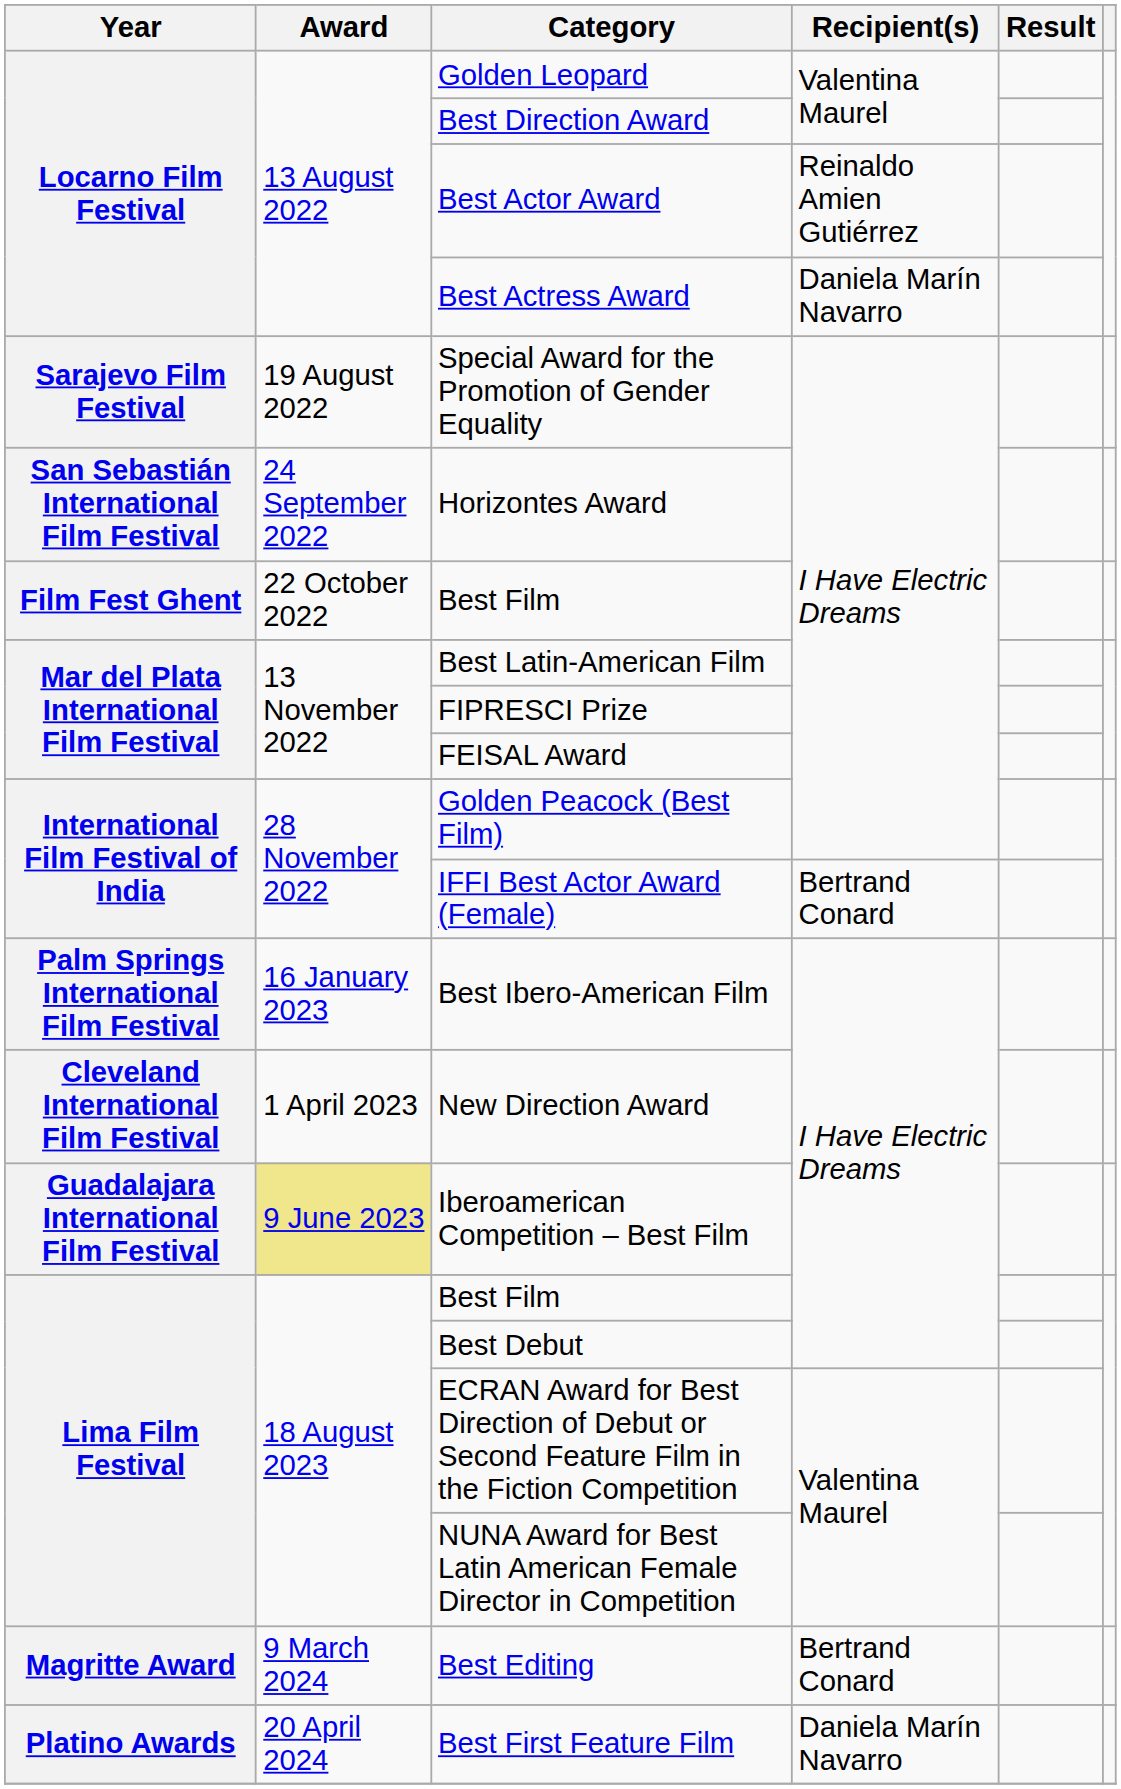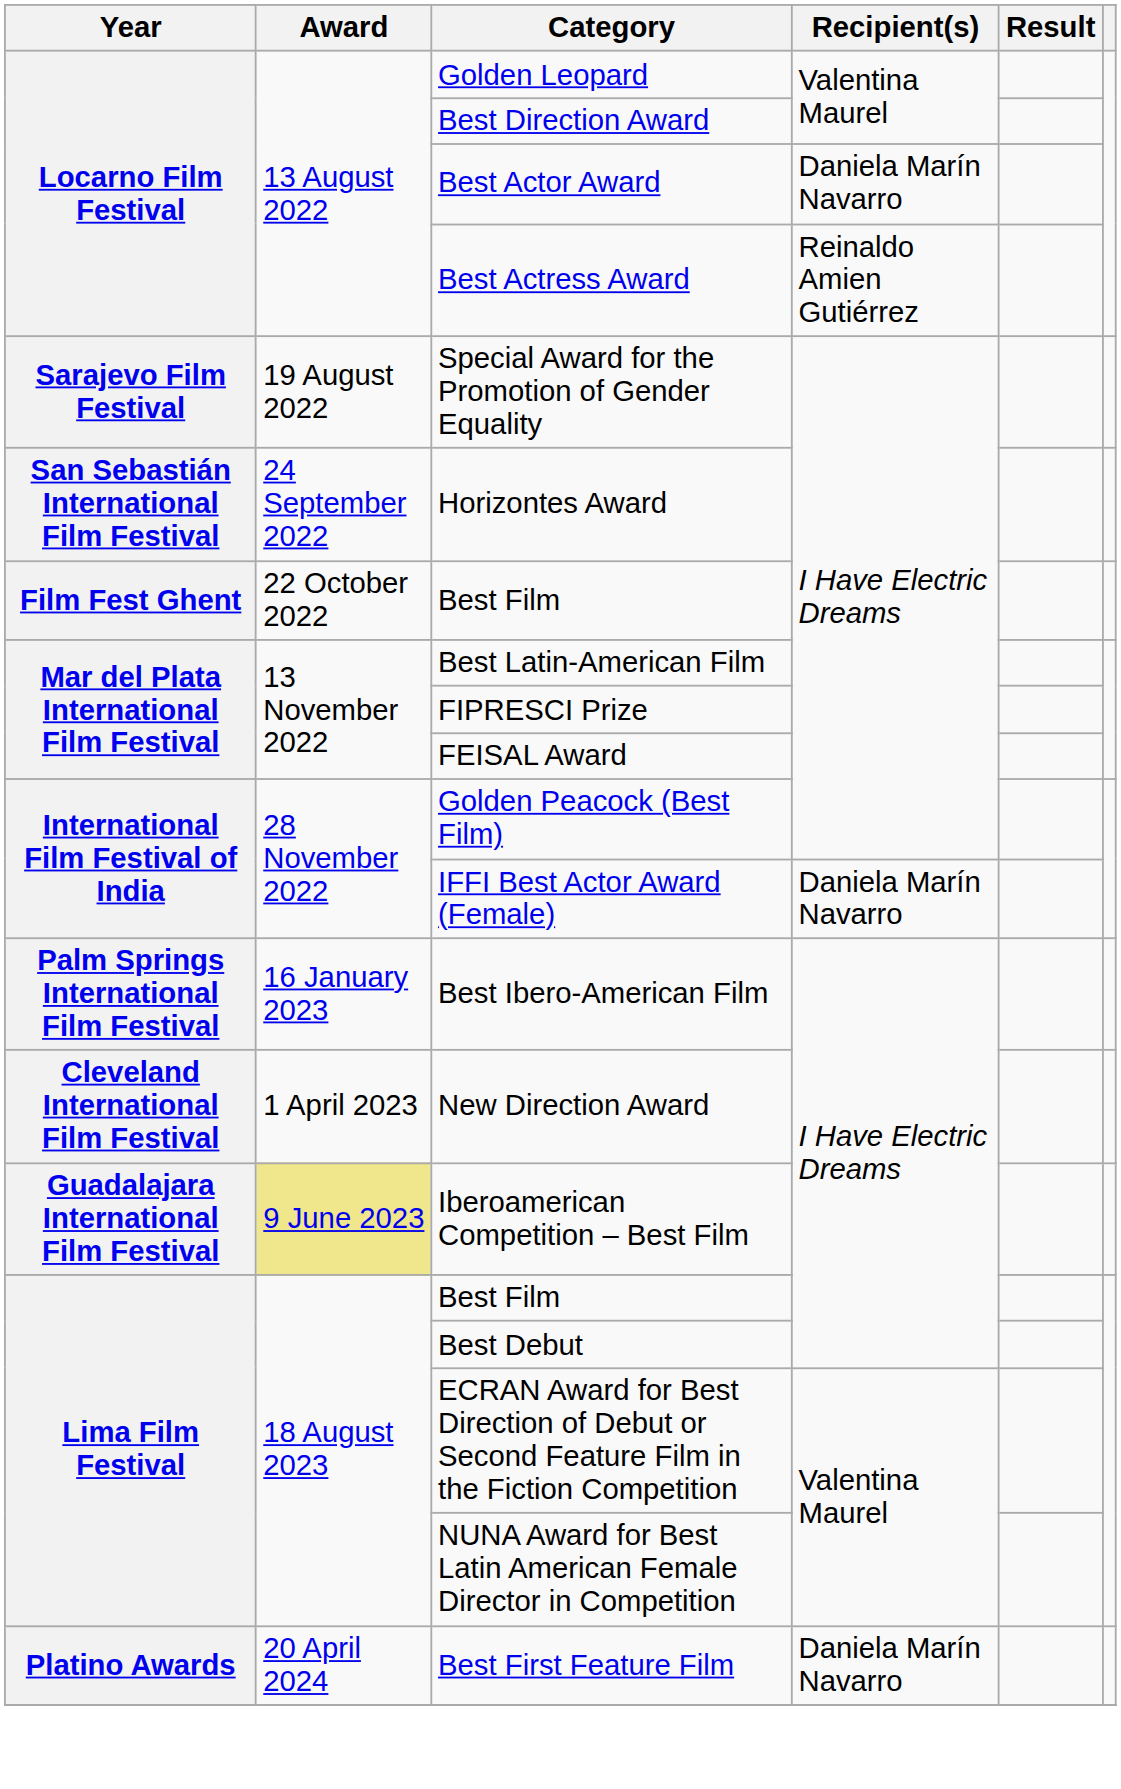 <table class="wikitable plainrowheaders sortable">
 <tr>
 <th scope="col">Year</th>
 <th scope="col">Award</th>
 <th scope="col">Category</th>
 <th scope="col">Recipient(s)</th>
 <th scope="col">Result</th>
 <th scope="col" class="unsortable"></th>
 </tr>
 <tr>
 <th rowspan="4" scope="row"><a href='#'>Locarno Film Festival</a></th>
 <td rowspan="4"><a href='#'>13 August 2022</a></td>
 <td><a href='#'>Golden Leopard</a></td>
 <td rowspan="2">Valentina Maurel</td>
 <td></td>
 <td rowspan=4></td>
 </tr>
 <tr>
 <td><a href='#'>Best Direction Award</a></td>
 <td></td>
 </tr>
 <tr>
 <td><a href='#'>Best Actor Award</a></td>
-<td>Reinaldo Amien Gutiérrez</td>
+<td>Daniela Marín Navarro</td>
 <td></td>
 </tr>
 <tr>
 <td><a href='#'>Best Actress Award</a></td>
-<td>Daniela Marín Navarro</td>
+<td>Reinaldo Amien Gutiérrez</td>
 <td></td>
 </tr>
 <tr>
 <th scope="row"><a href='#'>Sarajevo Film Festival</a></th>
 <td>19 August 2022</td>
 <td>Special Award for the Promotion of Gender Equality</td>
 <td rowspan="7"><em>I Have Electric Dreams</em></td>
 <td></td>
 <td></td>
 </tr>
 <tr>
 <th scope="row"><a href='#'>San Sebastián International Film Festival</a></th>
 <td><a href='#'>24 September 2022</a></td>
 <td>Horizontes Award</td>
 <td></td>
 <td></td>
 </tr>
 <tr>
 <th scope="row"><a href='#'>Film Fest Ghent</a></th>
 <td>22 October 2022</td>
 <td>Best Film</td>
 <td></td>
 <td style="text-align: center;"></td>
 </tr>
 <tr>
 <th scope="row" rowspan="3"><a href='#'>Mar del Plata International Film Festival</a></th>
 <td rowspan="3">13 November 2022</td>
 <td>Best Latin-American Film</td>
 <td></td>
 <td align="center" rowspan="3"></td>
 </tr>
 <tr>
 <td>FIPRESCI Prize</td>
 <td></td>
 </tr>
 <tr>
 <td>FEISAL Award</td>
 <td></td>
 </tr>
 <tr>
 <th scope="row" rowspan=2><a href='#'>International Film Festival of India</a></th>
 <td rowspan="2"><a href='#'>28 November 2022</a></td>
 <td><a href='#'>Golden Peacock (Best Film)</a></td>
 <td></td>
 <td rowspan=2></td>
 </tr>
 <tr>
 <td><a href='#'>IFFI Best Actor Award (Female)</a></td>
-<td>Bertrand Conard</td>
+<td>Daniela Marín Navarro</td>
 <td></td>
 </tr>
 <tr>
 <th scope="row"><a href='#'>Palm Springs International Film Festival</a></th>
 <td><a href='#'>16 January 2023</a></td>
 <td>Best Ibero-American Film</td>
 <td rowspan="5"><em>I Have Electric Dreams</em></td>
 <td></td>
 <td align="center"></td>
 </tr>
 <tr>
 <th scope="row"><a href='#'>Cleveland International Film Festival</a></th>
 <td>1 April 2023</td>
 <td>New Direction Award</td>
 <td></td>
 <td align="center"></td>
 </tr>
 <tr>
 <th scope="row"><a href='#'>Guadalajara International Film Festival</a></th>
 <td style="background: khaki;"><a href='#'>9 June 2023</a></td>
 <td>Iberoamerican Competition – Best Film</td>
 <td></td>
 <td align="center"></td>
 </tr>
 <tr>
 <th scope="row" rowspan="4"><a href='#'>Lima Film Festival</a></th>
 <td rowspan="4"><a href='#'>18 August 2023</a></td>
 <td>Best Film</td>
 <td></td>
 <td rowspan="4" align="center"></td>
 </tr>
 <tr>
 <td>Best Debut</td>
 <td></td>
 </tr>
 <tr>
 <td>ECRAN Award for Best Direction of Debut or Second Feature Film in the Fiction Competition</td>
 <td rowspan="2">Valentina Maurel</td>
 <td></td>
 </tr>
 <tr>
 <td>NUNA Award for Best Latin American Female Director in Competition</td>
 <td></td>
 </tr>
 <tr>
-<th scope="row"><a href='#'>Magritte Award</a></th>
-<td><a href='#'>9 March 2024</a></td>
-<td><a href='#'>Best Editing</a></td>
-<td>Bertrand Conard</td>
-<td></td>
-<td align="center"></td>
-</tr>
-<tr>
 <th scope="row"><a href='#'>Platino Awards</a></th>
 <td><a href='#'>20 April 2024</a></td>
 <td><a href='#'>Best First Feature Film</a></td>
 <td>Daniela Marín Navarro</td>
 <td></td>
 <td></td>
 </tr>
 <tr>
 </tr>
 </table>
